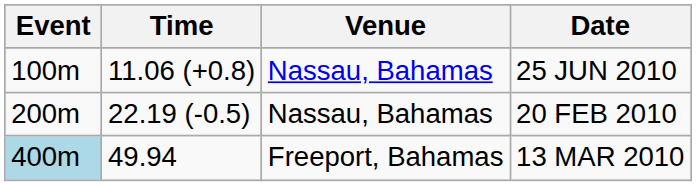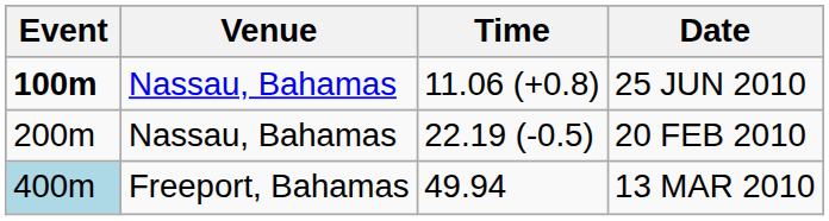 <table class="wikitable">
 <tr>
 <th>Event</th>
+<th>Venue</th>
 <th>Time</th>
-<th>Venue</th>
 <th>Date</th>
 </tr>
 <tr>
-<td>100m </td>
+<td><strong>100m </strong></td>
+<td><a href='#'>Nassau, Bahamas</a></td>
 <td>11.06 (+0.8)</td>
-<td><a href='#'>Nassau, Bahamas</a></td>
 <td>25 JUN 2010</td>
 </tr>
 <tr>
 <td>200m</td>
+<td>Nassau, Bahamas</td>
 <td>22.19 (-0.5)</td>
-<td>Nassau, Bahamas</td>
 <td>20 FEB 2010</td>
 </tr>
 <tr>
 <td style="background: lightblue;">400m  </td>
+<td>Freeport, Bahamas</td>
 <td>49.94</td>
-<td>Freeport, Bahamas</td>
 <td>13 MAR 2010</td>
 </tr>
 </table>
